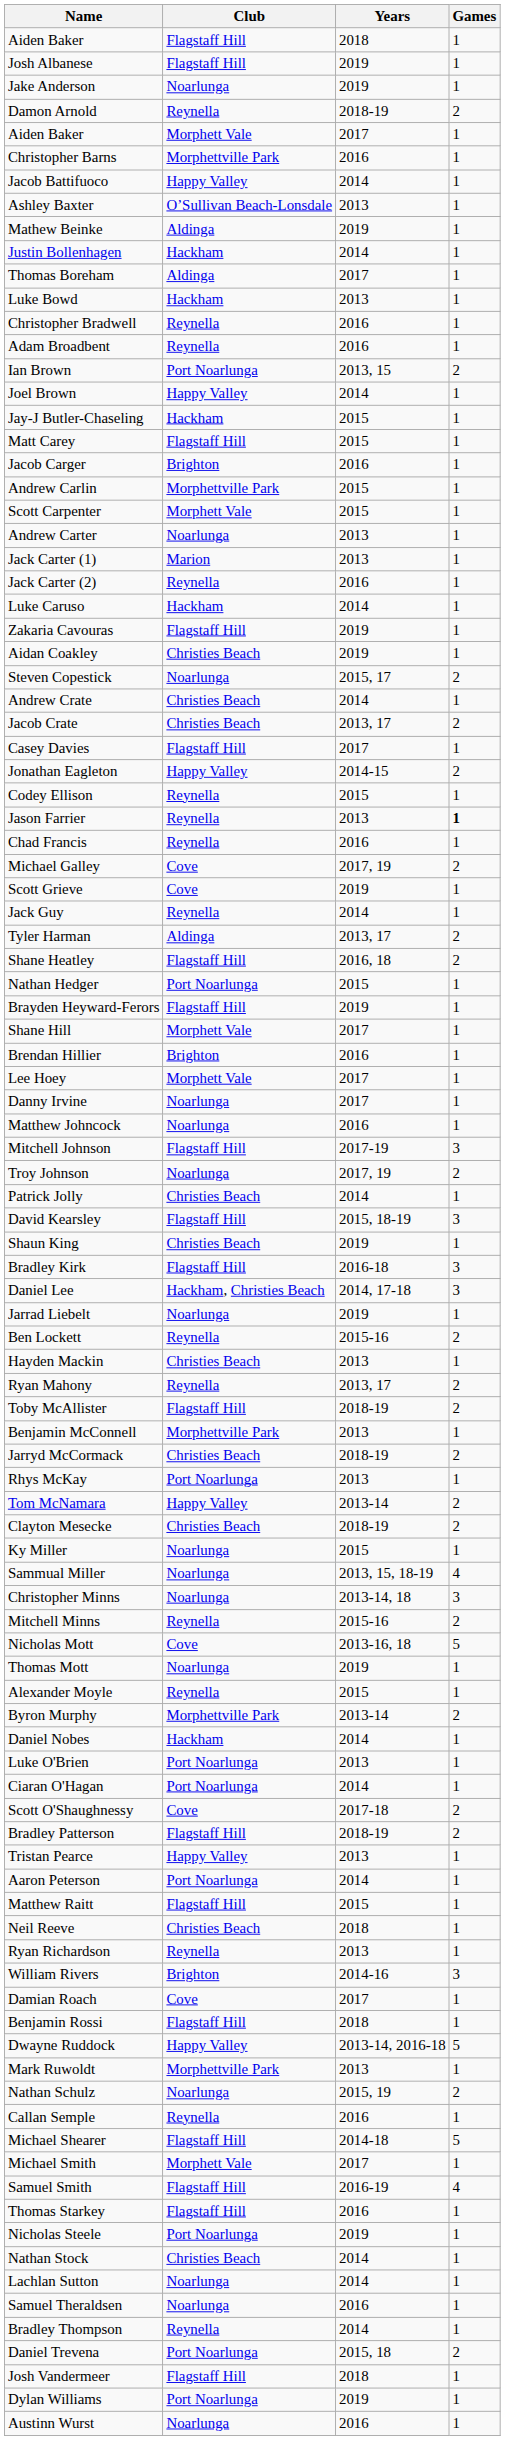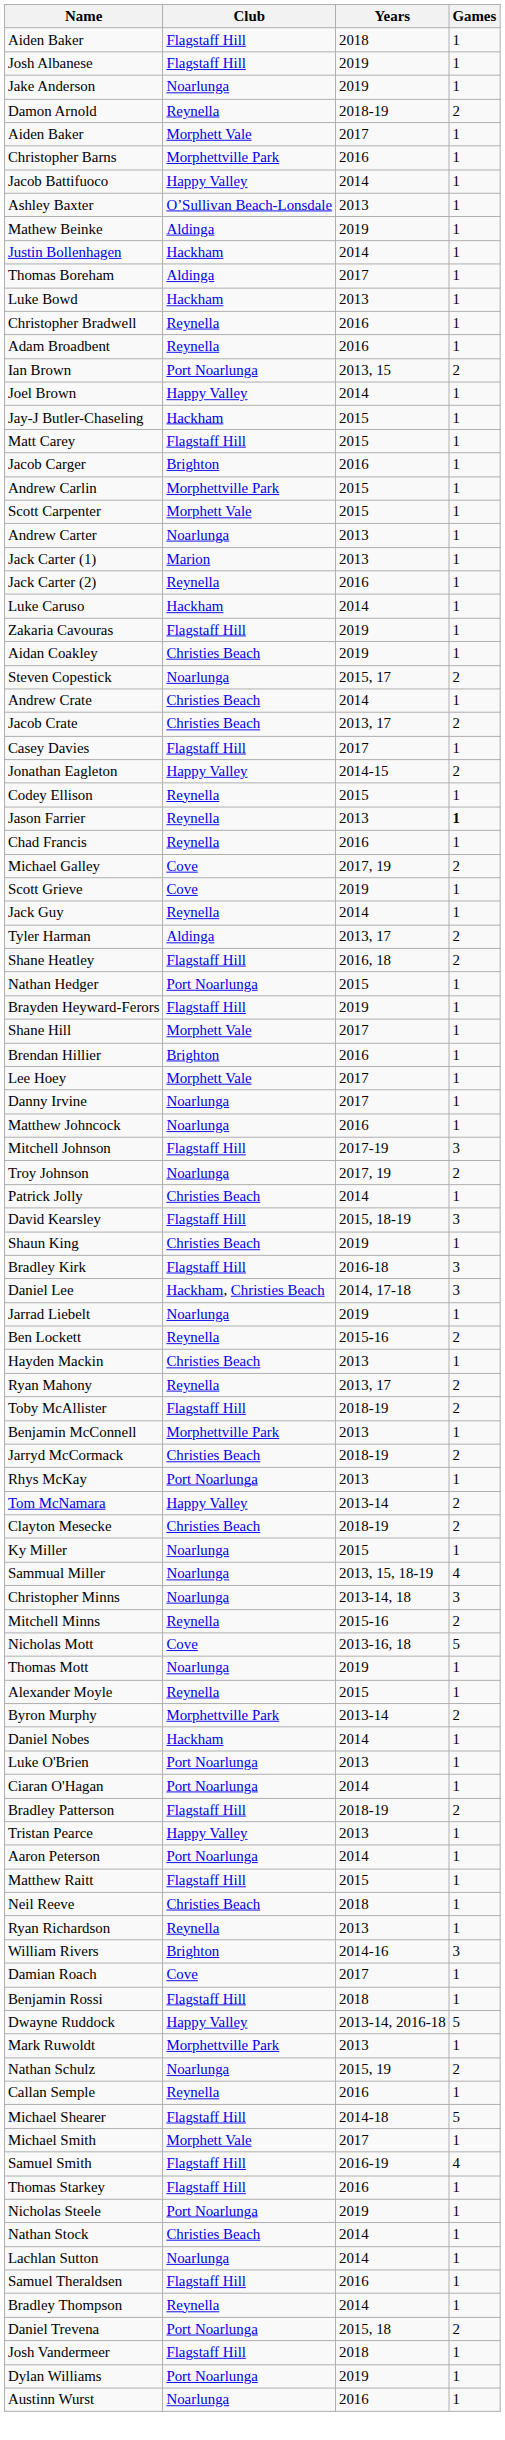 <table class="wikitable">
 <tr>
 <th>Name</th>
 <th>Club</th>
 <th>Years</th>
 <th>Games</th>
 </tr>
 <tr>
 <td>Aiden Baker</td>
 <td><a href='#'>Flagstaff Hill</a></td>
 <td>2018</td>
 <td>1</td>
 </tr>
 <tr>
 <td>Josh Albanese</td>
 <td><a href='#'>Flagstaff Hill</a></td>
 <td>2019</td>
 <td>1</td>
 </tr>
 <tr>
 <td>Jake Anderson</td>
 <td><a href='#'>Noarlunga</a></td>
 <td>2019</td>
 <td>1</td>
 </tr>
 <tr>
 <td>Damon Arnold</td>
 <td><a href='#'>Reynella</a></td>
 <td>2018-19</td>
 <td>2</td>
 </tr>
 <tr>
 <td>Aiden Baker</td>
 <td><a href='#'>Morphett Vale</a></td>
 <td>2017</td>
 <td>1</td>
 </tr>
 <tr>
 <td>Christopher Barns</td>
 <td><a href='#'>Morphettville Park</a></td>
 <td>2016</td>
 <td>1</td>
 </tr>
 <tr>
 <td>Jacob Battifuoco</td>
 <td><a href='#'>Happy Valley</a></td>
 <td>2014</td>
 <td>1</td>
 </tr>
 <tr>
 <td>Ashley Baxter</td>
 <td><a href='#'>O’Sullivan Beach-Lonsdale</a></td>
 <td>2013</td>
 <td>1</td>
 </tr>
 <tr>
 <td>Mathew Beinke</td>
 <td><a href='#'>Aldinga</a></td>
 <td>2019</td>
 <td>1</td>
 </tr>
 <tr>
 <td><a href='#'>Justin Bollenhagen</a></td>
 <td><a href='#'>Hackham</a></td>
 <td>2014</td>
 <td>1</td>
 </tr>
 <tr>
 <td>Thomas Boreham</td>
 <td><a href='#'>Aldinga</a></td>
 <td>2017</td>
 <td>1</td>
 </tr>
 <tr>
 <td>Luke Bowd</td>
 <td><a href='#'>Hackham</a></td>
 <td>2013</td>
 <td>1</td>
 </tr>
 <tr>
 <td>Christopher Bradwell</td>
 <td><a href='#'>Reynella</a></td>
 <td>2016</td>
 <td>1</td>
 </tr>
 <tr>
 <td>Adam Broadbent</td>
 <td><a href='#'>Reynella</a></td>
 <td>2016</td>
 <td>1</td>
 </tr>
 <tr>
 <td>Ian Brown</td>
 <td><a href='#'>Port Noarlunga</a></td>
 <td>2013, 15</td>
 <td>2</td>
 </tr>
 <tr>
 <td>Joel Brown</td>
 <td><a href='#'>Happy Valley</a></td>
 <td>2014</td>
 <td>1</td>
 </tr>
 <tr>
 <td>Jay-J Butler-Chaseling</td>
 <td><a href='#'>Hackham</a></td>
 <td>2015</td>
 <td>1</td>
 </tr>
 <tr>
 <td>Matt Carey</td>
 <td><a href='#'>Flagstaff Hill</a></td>
 <td>2015</td>
 <td>1</td>
 </tr>
 <tr>
 <td>Jacob Carger</td>
 <td><a href='#'>Brighton</a></td>
 <td>2016</td>
 <td>1</td>
 </tr>
 <tr>
 <td>Andrew Carlin</td>
 <td><a href='#'>Morphettville Park</a></td>
 <td>2015</td>
 <td>1</td>
 </tr>
 <tr>
 <td>Scott Carpenter</td>
 <td><a href='#'>Morphett Vale</a></td>
 <td>2015</td>
 <td>1</td>
 </tr>
 <tr>
 <td>Andrew Carter</td>
 <td><a href='#'>Noarlunga</a></td>
 <td>2013</td>
 <td>1</td>
 </tr>
 <tr>
 <td>Jack Carter (1)</td>
 <td><a href='#'>Marion</a></td>
 <td>2013</td>
 <td>1</td>
 </tr>
 <tr>
 <td>Jack Carter (2)</td>
 <td><a href='#'>Reynella</a></td>
 <td>2016</td>
 <td>1</td>
 </tr>
 <tr>
 <td>Luke Caruso</td>
 <td><a href='#'>Hackham</a></td>
 <td>2014</td>
 <td>1</td>
 </tr>
 <tr>
 <td>Zakaria Cavouras</td>
 <td><a href='#'>Flagstaff Hill</a></td>
 <td>2019</td>
 <td>1</td>
 </tr>
 <tr>
 <td>Aidan Coakley</td>
 <td><a href='#'>Christies Beach</a></td>
 <td>2019</td>
 <td>1</td>
 </tr>
 <tr>
 <td>Steven Copestick</td>
 <td><a href='#'>Noarlunga</a></td>
 <td>2015, 17</td>
 <td>2</td>
 </tr>
 <tr>
 <td>Andrew Crate</td>
 <td><a href='#'>Christies Beach</a></td>
 <td>2014</td>
 <td>1</td>
 </tr>
 <tr>
 <td>Jacob Crate</td>
 <td><a href='#'>Christies Beach</a></td>
 <td>2013, 17</td>
 <td>2</td>
 </tr>
 <tr>
 <td>Casey Davies</td>
 <td><a href='#'>Flagstaff Hill</a></td>
 <td>2017</td>
 <td>1</td>
 </tr>
 <tr>
 <td>Jonathan Eagleton</td>
 <td><a href='#'>Happy Valley</a></td>
 <td>2014-15</td>
 <td>2</td>
 </tr>
 <tr>
 <td>Codey Ellison</td>
 <td><a href='#'>Reynella</a></td>
 <td>2015</td>
 <td>1</td>
 </tr>
 <tr>
 <td>Jason Farrier</td>
 <td><a href='#'>Reynella</a></td>
 <td>2013</td>
 <td><strong>1</strong></td>
 </tr>
 <tr>
 <td>Chad Francis</td>
 <td><a href='#'>Reynella</a></td>
 <td>2016</td>
 <td>1</td>
 </tr>
 <tr>
 <td>Michael Galley</td>
 <td><a href='#'>Cove</a></td>
 <td>2017, 19</td>
 <td>2</td>
 </tr>
 <tr>
 <td>Scott Grieve</td>
 <td><a href='#'>Cove</a></td>
 <td>2019</td>
 <td>1</td>
 </tr>
 <tr>
 <td>Jack Guy</td>
 <td><a href='#'>Reynella</a></td>
 <td>2014</td>
 <td>1</td>
 </tr>
 <tr>
 <td>Tyler Harman</td>
 <td><a href='#'>Aldinga</a></td>
 <td>2013, 17</td>
 <td>2</td>
 </tr>
 <tr>
 <td>Shane Heatley</td>
 <td><a href='#'>Flagstaff Hill</a></td>
 <td>2016, 18</td>
 <td>2</td>
 </tr>
 <tr>
 <td>Nathan Hedger</td>
 <td><a href='#'>Port Noarlunga</a></td>
 <td>2015</td>
 <td>1</td>
 </tr>
 <tr>
 <td>Brayden Heyward-Ferors</td>
 <td><a href='#'>Flagstaff Hill</a></td>
 <td>2019</td>
 <td>1</td>
 </tr>
 <tr>
 <td>Shane Hill</td>
 <td><a href='#'>Morphett Vale</a></td>
 <td>2017</td>
 <td>1</td>
 </tr>
 <tr>
 <td>Brendan Hillier</td>
 <td><a href='#'>Brighton</a></td>
 <td>2016</td>
 <td>1</td>
 </tr>
 <tr>
 <td>Lee Hoey</td>
 <td><a href='#'>Morphett Vale</a></td>
 <td>2017</td>
 <td>1</td>
 </tr>
 <tr>
 <td>Danny Irvine</td>
 <td><a href='#'>Noarlunga</a></td>
 <td>2017</td>
 <td>1</td>
 </tr>
 <tr>
 <td>Matthew Johncock</td>
 <td><a href='#'>Noarlunga</a></td>
 <td>2016</td>
 <td>1</td>
 </tr>
 <tr>
 <td>Mitchell Johnson</td>
 <td><a href='#'>Flagstaff Hill</a></td>
 <td>2017-19</td>
 <td>3</td>
 </tr>
 <tr>
 <td>Troy Johnson</td>
 <td><a href='#'>Noarlunga</a></td>
 <td>2017, 19</td>
 <td>2</td>
 </tr>
 <tr>
 <td>Patrick Jolly</td>
 <td><a href='#'>Christies Beach</a></td>
 <td>2014</td>
 <td>1</td>
 </tr>
 <tr>
 <td>David Kearsley</td>
 <td><a href='#'>Flagstaff Hill</a></td>
 <td>2015, 18-19</td>
 <td>3</td>
 </tr>
 <tr>
 <td>Shaun King</td>
 <td><a href='#'>Christies Beach</a></td>
 <td>2019</td>
 <td>1</td>
 </tr>
 <tr>
 <td>Bradley Kirk</td>
 <td><a href='#'>Flagstaff Hill</a></td>
 <td>2016-18</td>
 <td>3</td>
 </tr>
 <tr>
 <td>Daniel Lee</td>
 <td><a href='#'>Hackham</a>, <a href='#'>Christies Beach</a></td>
 <td>2014, 17-18</td>
 <td>3</td>
 </tr>
 <tr>
 <td>Jarrad Liebelt</td>
 <td><a href='#'>Noarlunga</a></td>
 <td>2019</td>
 <td>1</td>
 </tr>
 <tr>
 <td>Ben Lockett</td>
 <td><a href='#'>Reynella</a></td>
 <td>2015-16</td>
 <td>2</td>
 </tr>
 <tr>
 <td>Hayden Mackin</td>
 <td><a href='#'>Christies Beach</a></td>
 <td>2013</td>
 <td>1</td>
 </tr>
 <tr>
 <td>Ryan Mahony</td>
 <td><a href='#'>Reynella</a></td>
 <td>2013, 17</td>
 <td>2</td>
 </tr>
 <tr>
 <td>Toby McAllister</td>
 <td><a href='#'>Flagstaff Hill</a></td>
 <td>2018-19</td>
 <td>2</td>
 </tr>
 <tr>
 <td>Benjamin McConnell</td>
 <td><a href='#'>Morphettville Park</a></td>
 <td>2013</td>
 <td>1</td>
 </tr>
 <tr>
 <td>Jarryd McCormack</td>
 <td><a href='#'>Christies Beach</a></td>
 <td>2018-19</td>
 <td>2</td>
 </tr>
 <tr>
 <td>Rhys McKay</td>
 <td><a href='#'>Port Noarlunga</a></td>
 <td>2013</td>
 <td>1</td>
 </tr>
 <tr>
 <td><a href='#'>Tom McNamara</a></td>
 <td><a href='#'>Happy Valley</a></td>
 <td>2013-14</td>
 <td>2</td>
 </tr>
 <tr>
 <td>Clayton Mesecke</td>
 <td><a href='#'>Christies Beach</a></td>
 <td>2018-19</td>
 <td>2</td>
 </tr>
 <tr>
 <td>Ky Miller</td>
 <td><a href='#'>Noarlunga</a></td>
 <td>2015</td>
 <td>1</td>
 </tr>
 <tr>
 <td>Sammual Miller</td>
 <td><a href='#'>Noarlunga</a></td>
 <td>2013, 15, 18-19</td>
 <td>4</td>
 </tr>
 <tr>
 <td>Christopher Minns</td>
 <td><a href='#'>Noarlunga</a></td>
 <td>2013-14, 18</td>
 <td>3</td>
 </tr>
 <tr>
 <td>Mitchell Minns</td>
 <td><a href='#'>Reynella</a></td>
 <td>2015-16</td>
 <td>2</td>
 </tr>
 <tr>
 <td>Nicholas Mott</td>
 <td><a href='#'>Cove</a></td>
 <td>2013-16, 18</td>
 <td>5</td>
 </tr>
 <tr>
 <td>Thomas Mott</td>
 <td><a href='#'>Noarlunga</a></td>
 <td>2019</td>
 <td>1</td>
 </tr>
 <tr>
 <td>Alexander Moyle</td>
 <td><a href='#'>Reynella</a></td>
 <td>2015</td>
 <td>1</td>
 </tr>
 <tr>
 <td>Byron Murphy</td>
 <td><a href='#'>Morphettville Park</a></td>
 <td>2013-14</td>
 <td>2</td>
 </tr>
 <tr>
 <td>Daniel Nobes</td>
 <td><a href='#'>Hackham</a></td>
 <td>2014</td>
 <td>1</td>
 </tr>
 <tr>
 <td>Luke O'Brien</td>
 <td><a href='#'>Port Noarlunga</a></td>
 <td>2013</td>
 <td>1</td>
 </tr>
 <tr>
 <td>Ciaran O'Hagan</td>
 <td><a href='#'>Port Noarlunga</a></td>
 <td>2014</td>
 <td>1</td>
 </tr>
 <tr>
-<td>Scott O'Shaughnessy</td>
-<td><a href='#'>Cove</a></td>
-<td>2017-18</td>
-<td>2</td>
-</tr>
-<tr>
 <td>Bradley Patterson</td>
 <td><a href='#'>Flagstaff Hill</a></td>
 <td>2018-19</td>
 <td>2</td>
 </tr>
 <tr>
 <td>Tristan Pearce</td>
 <td><a href='#'>Happy Valley</a></td>
 <td>2013</td>
 <td>1</td>
 </tr>
 <tr>
 <td>Aaron Peterson</td>
 <td><a href='#'>Port Noarlunga</a></td>
 <td>2014</td>
 <td>1</td>
 </tr>
 <tr>
 <td>Matthew Raitt</td>
 <td><a href='#'>Flagstaff Hill</a></td>
 <td>2015</td>
 <td>1</td>
 </tr>
 <tr>
 <td>Neil Reeve</td>
 <td><a href='#'>Christies Beach</a></td>
 <td>2018</td>
 <td>1</td>
 </tr>
 <tr>
 <td>Ryan Richardson</td>
 <td><a href='#'>Reynella</a></td>
 <td>2013</td>
 <td>1</td>
 </tr>
 <tr>
 <td>William Rivers</td>
 <td><a href='#'>Brighton</a></td>
 <td>2014-16</td>
 <td>3</td>
 </tr>
 <tr>
 <td>Damian Roach</td>
 <td><a href='#'>Cove</a></td>
 <td>2017</td>
 <td>1</td>
 </tr>
 <tr>
 <td>Benjamin Rossi</td>
 <td><a href='#'>Flagstaff Hill</a></td>
 <td>2018</td>
 <td>1</td>
 </tr>
 <tr>
 <td>Dwayne Ruddock</td>
 <td><a href='#'>Happy Valley</a></td>
 <td>2013-14, 2016-18</td>
 <td>5</td>
 </tr>
 <tr>
 <td>Mark Ruwoldt</td>
 <td><a href='#'>Morphettville Park</a></td>
 <td>2013</td>
 <td>1</td>
 </tr>
 <tr>
 <td>Nathan Schulz</td>
 <td><a href='#'>Noarlunga</a></td>
 <td>2015, 19</td>
 <td>2</td>
 </tr>
 <tr>
 <td>Callan Semple</td>
 <td><a href='#'>Reynella</a></td>
 <td>2016</td>
 <td>1</td>
 </tr>
 <tr>
 <td>Michael Shearer</td>
 <td><a href='#'>Flagstaff Hill</a></td>
 <td>2014-18</td>
 <td>5</td>
 </tr>
 <tr>
 <td>Michael Smith</td>
 <td><a href='#'>Morphett Vale</a></td>
 <td>2017</td>
 <td>1</td>
 </tr>
 <tr>
 <td>Samuel Smith</td>
 <td><a href='#'>Flagstaff Hill</a></td>
 <td>2016-19</td>
 <td>4</td>
 </tr>
 <tr>
 <td>Thomas Starkey</td>
 <td><a href='#'>Flagstaff Hill</a></td>
 <td>2016</td>
 <td>1</td>
 </tr>
 <tr>
 <td>Nicholas Steele</td>
 <td><a href='#'>Port Noarlunga</a></td>
 <td>2019</td>
 <td>1</td>
 </tr>
 <tr>
 <td>Nathan Stock</td>
 <td><a href='#'>Christies Beach</a></td>
 <td>2014</td>
 <td>1</td>
 </tr>
 <tr>
 <td>Lachlan Sutton</td>
 <td><a href='#'>Noarlunga</a></td>
 <td>2014</td>
 <td>1</td>
 </tr>
 <tr>
 <td>Samuel Theraldsen</td>
-<td><a href='#'>Noarlunga</a></td>
+<td><a href='#'>Flagstaff Hill</a></td>
 <td>2016</td>
 <td>1</td>
 </tr>
 <tr>
 <td>Bradley Thompson</td>
 <td><a href='#'>Reynella</a></td>
 <td>2014</td>
 <td>1</td>
 </tr>
 <tr>
 <td>Daniel Trevena</td>
 <td><a href='#'>Port Noarlunga</a></td>
 <td>2015, 18</td>
 <td>2</td>
 </tr>
 <tr>
 <td>Josh Vandermeer</td>
 <td><a href='#'>Flagstaff Hill</a></td>
 <td>2018</td>
 <td>1</td>
 </tr>
 <tr>
 <td>Dylan Williams</td>
 <td><a href='#'>Port Noarlunga</a></td>
 <td>2019</td>
 <td>1</td>
 </tr>
 <tr>
 <td>Austinn Wurst</td>
 <td><a href='#'>Noarlunga</a></td>
 <td>2016</td>
 <td>1</td>
 </tr>
 </table>
